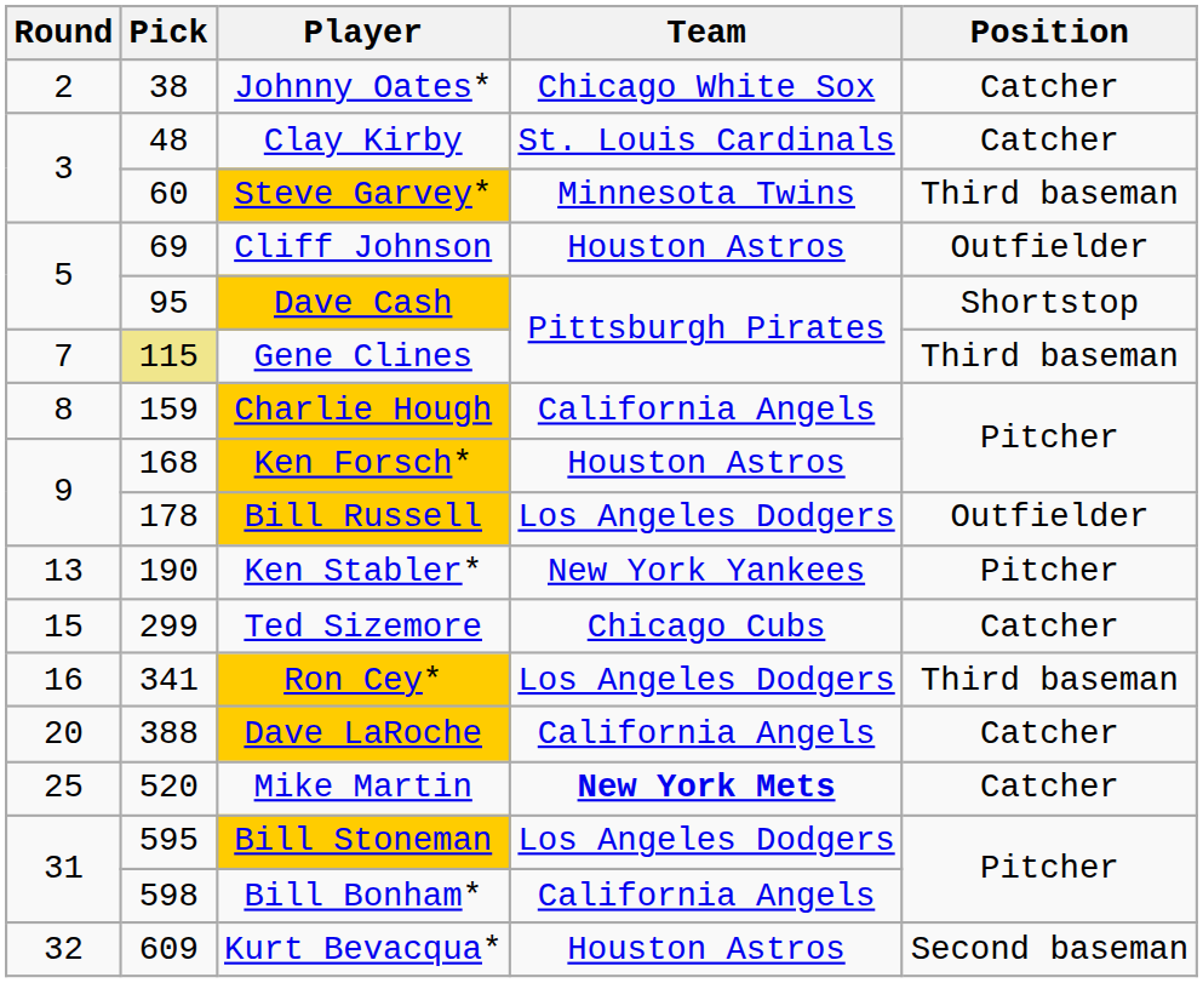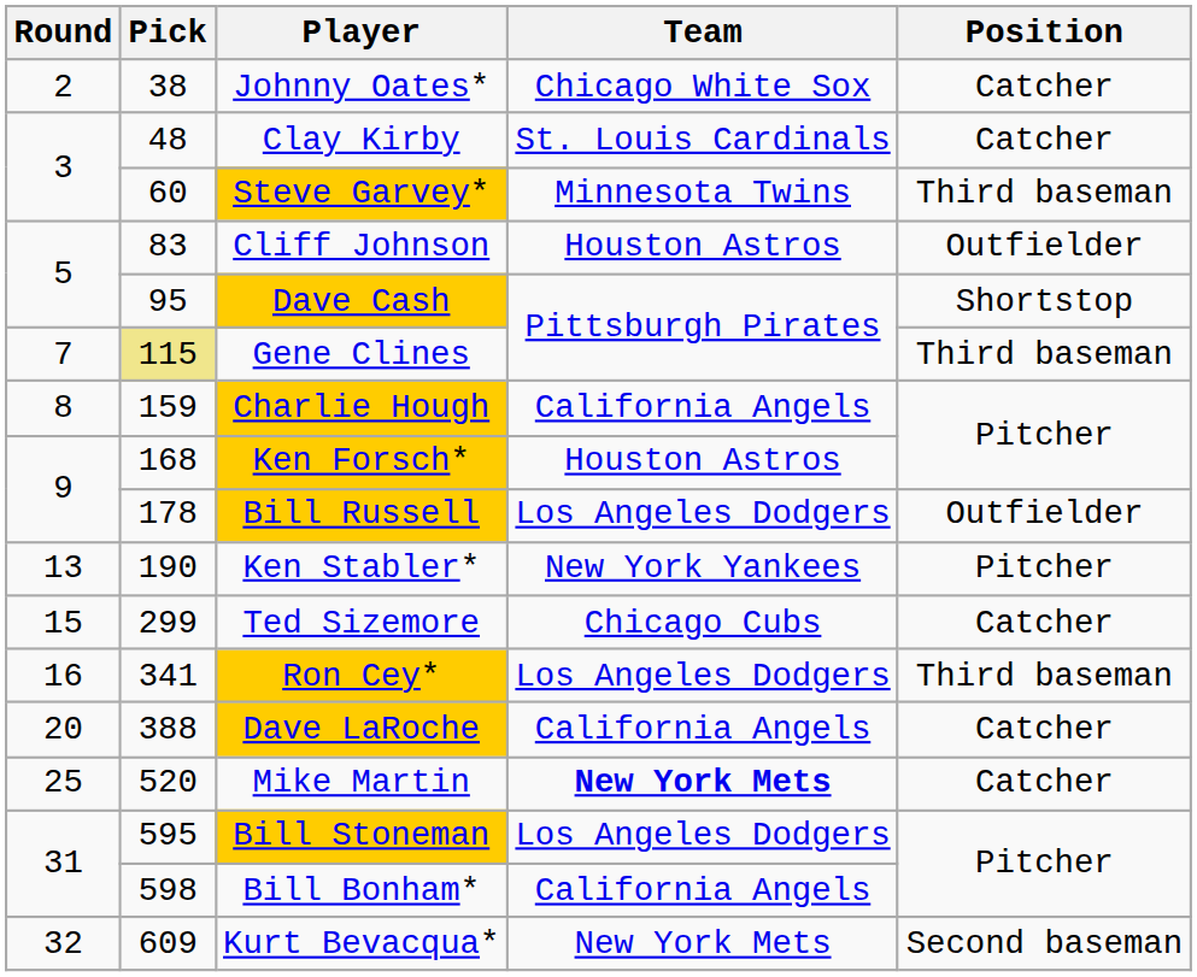 <table class="wikitable sortable" style="text-align:center;" border="1">
 <tr>
 <th>Round</th>
 <th>Pick</th>
 <th>Player</th>
 <th>Team</th>
 <th>Position</th>
 </tr>
 <tr>
 <td>2</td>
 <td>38</td>
 <td><a href='#'>Johnny Oates</a>*</td>
 <td><a href='#'>Chicago White Sox</a></td>
 <td>Catcher</td>
 </tr>
 <tr>
 <td rowspan="2">3</td>
 <td>48</td>
 <td><a href='#'>Clay Kirby</a></td>
 <td><a href='#'>St. Louis Cardinals</a></td>
 <td>Catcher</td>
 </tr>
 <tr>
 <td>60</td>
 <td bgcolor="#FFCC00"><a href='#'>Steve Garvey</a>*</td>
 <td><a href='#'>Minnesota Twins</a></td>
 <td>Third baseman</td>
 </tr>
 <tr>
 <td rowspan="2">5</td>
-<td>69</td>
+<td>83</td>
 <td><a href='#'>Cliff Johnson</a></td>
 <td><a href='#'>Houston Astros</a></td>
 <td>Outfielder</td>
 </tr>
 <tr>
 <td>95</td>
 <td bgcolor="#FFCC00"><a href='#'>Dave Cash</a></td>
 <td rowspan="2"><a href='#'>Pittsburgh Pirates</a></td>
 <td>Shortstop</td>
 </tr>
 <tr>
 <td>7</td>
 <td style="background: khaki;">115</td>
 <td><a href='#'>Gene Clines</a></td>
 <td>Third baseman</td>
 </tr>
 <tr>
 <td>8</td>
 <td>159</td>
 <td bgcolor="#FFCC00"><a href='#'>Charlie Hough</a></td>
 <td><a href='#'>California Angels</a></td>
 <td rowspan="2">Pitcher</td>
 </tr>
 <tr>
 <td rowspan="2">9</td>
 <td>168</td>
 <td bgcolor="#FFCC00"><a href='#'>Ken Forsch</a>*</td>
 <td><a href='#'>Houston Astros</a></td>
 </tr>
 <tr>
 <td>178</td>
 <td bgcolor="#FFCC00"><a href='#'>Bill Russell</a></td>
 <td><a href='#'>Los Angeles Dodgers</a></td>
 <td>Outfielder</td>
 </tr>
 <tr>
 <td>13</td>
 <td>190</td>
 <td><a href='#'>Ken Stabler</a>*</td>
 <td><a href='#'>New York Yankees</a></td>
 <td>Pitcher</td>
 </tr>
 <tr>
 <td>15</td>
 <td>299</td>
 <td><a href='#'>Ted Sizemore</a></td>
 <td><a href='#'>Chicago Cubs</a></td>
 <td>Catcher</td>
 </tr>
 <tr>
 <td>16</td>
 <td>341</td>
 <td bgcolor="#FFCC00"><a href='#'>Ron Cey</a>*</td>
 <td><a href='#'>Los Angeles Dodgers</a></td>
 <td>Third baseman</td>
 </tr>
 <tr>
 <td>20</td>
 <td>388</td>
 <td bgcolor="#FFCC00"><a href='#'>Dave LaRoche</a></td>
 <td><a href='#'>California Angels</a></td>
 <td>Catcher</td>
 </tr>
 <tr>
 <td>25</td>
 <td>520</td>
 <td><a href='#'>Mike Martin</a></td>
 <td><strong><a href='#'>New York Mets</a></strong></td>
 <td>Catcher</td>
 </tr>
 <tr>
 <td rowspan="2">31</td>
 <td>595</td>
 <td bgcolor="#FFCC00"><a href='#'>Bill Stoneman</a></td>
 <td><a href='#'>Los Angeles Dodgers</a></td>
 <td rowspan="2">Pitcher</td>
 </tr>
 <tr>
 <td>598</td>
 <td><a href='#'>Bill Bonham</a>*</td>
 <td><a href='#'>California Angels</a></td>
 </tr>
 <tr>
 <td>32</td>
 <td>609</td>
 <td><a href='#'>Kurt Bevacqua</a>*</td>
-<td><a href='#'>Houston Astros</a></td>
+<td><a href='#'>New York Mets</a></td>
 <td>Second baseman</td>
 </tr>
 </table>
